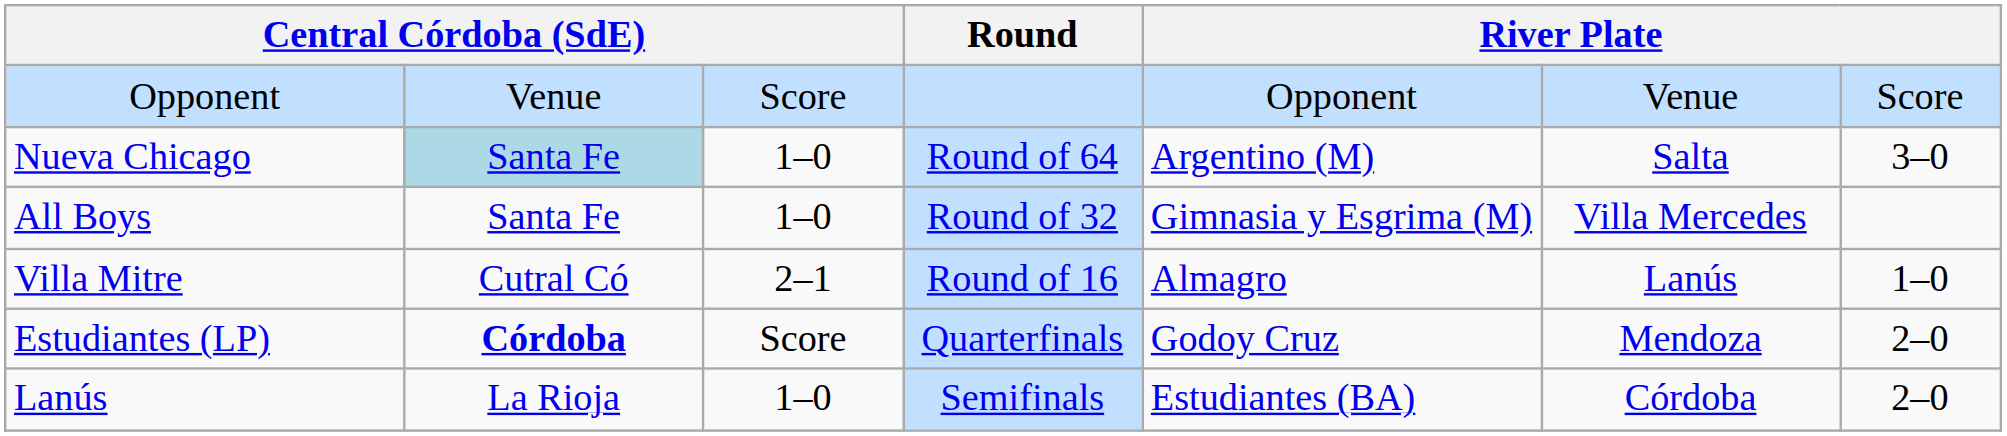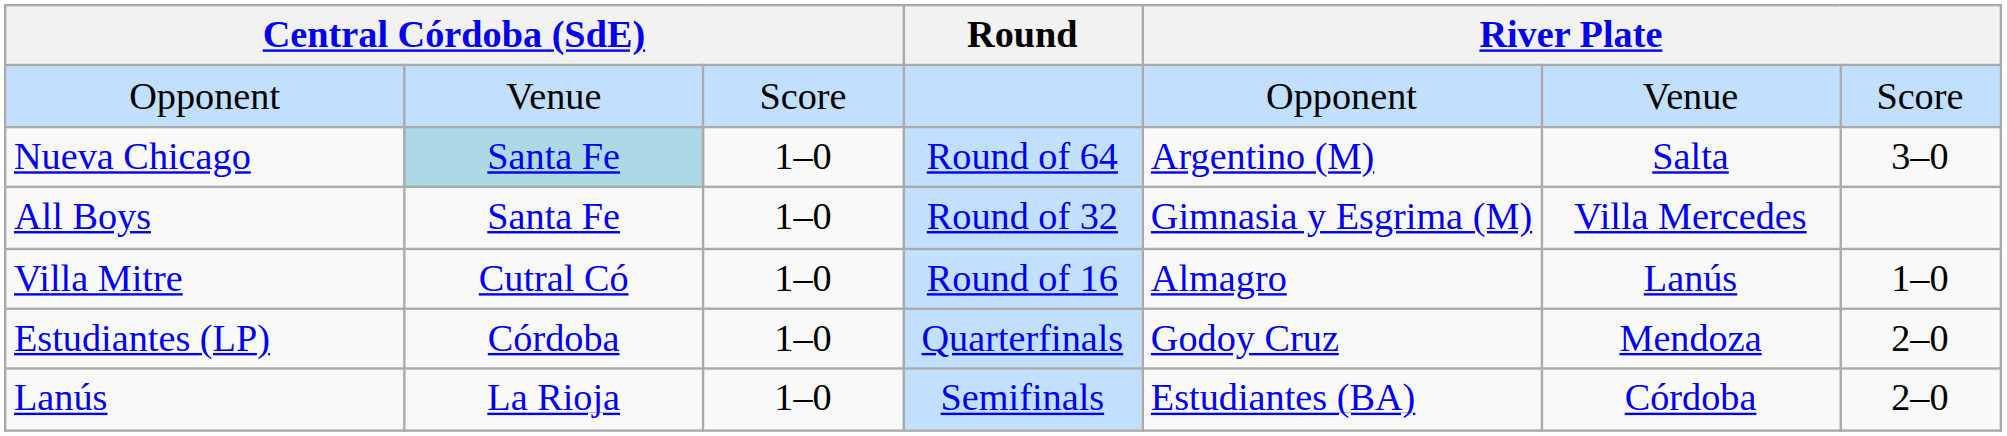 <table class="wikitable" style="text-align: center;">
 <tr>
 <th colspan=3><a href='#'>Central Córdoba (SdE)</a></th>
 <th width=12%>Round</th>
 <th colspan=3><a href='#'>River Plate</a></th>
 </tr>
 <tr bgcolor=#c1e0ff>
 <td width=20%>Opponent</td>
 <td width=15%>Venue</td>
 <td width=10%>Score</td>
 <td width=10%></td>
 <td width=20%>Opponent</td>
 <td width=15%>Venue</td>
 <td width=10%>Score</td>
 </tr>
 <tr>
 <td align=left><a href='#'>Nueva Chicago</a></td>
 <td style="background: lightblue;"><a href='#'>Santa Fe</a></td>
 <td>1–0</td>
 <td bgcolor=#c1e0ff><a href='#'>Round of 64</a></td>
 <td align=left><a href='#'>Argentino (M)</a></td>
 <td><a href='#'>Salta</a></td>
 <td>3–0</td>
 </tr>
 <tr>
 <td align=left><a href='#'>All Boys</a></td>
 <td><a href='#'>Santa Fe</a></td>
 <td>1–0</td>
 <td bgcolor=#c1e0ff><a href='#'>Round of 32</a></td>
 <td align=left><a href='#'>Gimnasia y Esgrima (M)</a></td>
 <td><a href='#'>Villa Mercedes</a></td>
 <td></td>
 </tr>
 <tr>
 <td align=left><a href='#'>Villa Mitre</a></td>
 <td><a href='#'>Cutral Có</a></td>
-<td>2–1</td>
+<td>1–0</td>
 <td bgcolor=#c1e0ff><a href='#'>Round of 16</a></td>
 <td align=left><a href='#'>Almagro</a></td>
 <td><a href='#'>Lanús</a></td>
 <td>1–0</td>
 </tr>
 <tr>
 <td align=left><a href='#'>Estudiantes (LP)</a></td>
-<td><strong><a href='#'>Córdoba</a></strong></td>
-<td width=10%>Score</td>
+<td><a href='#'>Córdoba</a></td>
+<td>1–0</td>
 <td bgcolor=#c1e0ff><a href='#'>Quarterfinals</a></td>
 <td align=left><a href='#'>Godoy Cruz</a></td>
 <td><a href='#'>Mendoza</a></td>
 <td>2–0</td>
 </tr>
 <tr>
 <td align=left><a href='#'>Lanús</a></td>
 <td><a href='#'>La Rioja</a></td>
 <td>1–0</td>
 <td bgcolor=#c1e0ff><a href='#'>Semifinals</a></td>
 <td align=left><a href='#'>Estudiantes (BA)</a></td>
 <td><a href='#'>Córdoba</a></td>
 <td>2–0</td>
 </tr>
 </table>
